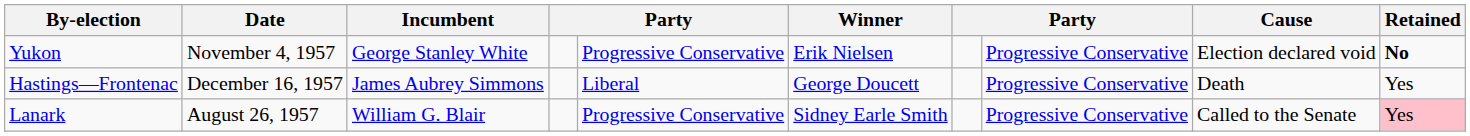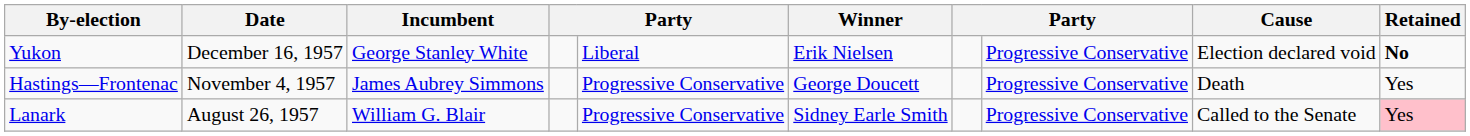 <table class="wikitable">
 <tr>
 <th>By-election</th>
 <th>Date</th>
 <th>Incumbent</th>
 <th colspan=2>Party</th>
 <th>Winner</th>
 <th colspan=2>Party</th>
 <th>Cause</th>
 <th>Retained</th>
 </tr>
 <tr>
 <td><a href='#'>Yukon</a></td>
-<td>November 4, 1957</td>
+<td>December 16, 1957</td>
 <td><a href='#'>George Stanley White</a></td>
 <td>    </td>
-<td><a href='#'>Progressive Conservative</a></td>
+<td><a href='#'>Liberal</a></td>
 <td><a href='#'>Erik Nielsen</a></td>
 <td>    </td>
 <td><a href='#'>Progressive Conservative</a></td>
 <td>Election declared void</td>
 <td><strong>No</strong></td>
 </tr>
 <tr>
 <td><a href='#'>Hastings—Frontenac</a></td>
-<td>December 16, 1957</td>
+<td>November 4, 1957</td>
 <td><a href='#'>James Aubrey Simmons</a></td>
 <td>    </td>
-<td><a href='#'>Liberal</a></td>
+<td><a href='#'>Progressive Conservative</a></td>
 <td><a href='#'>George Doucett</a></td>
 <td>    </td>
 <td><a href='#'>Progressive Conservative</a></td>
 <td>Death</td>
 <td>Yes</td>
 </tr>
 <tr>
 <td><a href='#'>Lanark</a></td>
 <td>August 26, 1957</td>
 <td><a href='#'>William G. Blair</a></td>
 <td>    </td>
 <td><a href='#'>Progressive Conservative</a></td>
 <td><a href='#'>Sidney Earle Smith</a></td>
 <td>    </td>
 <td><a href='#'>Progressive Conservative</a></td>
 <td>Called to the Senate</td>
 <td style="background: pink;">Yes</td>
 </tr>
 </table>
